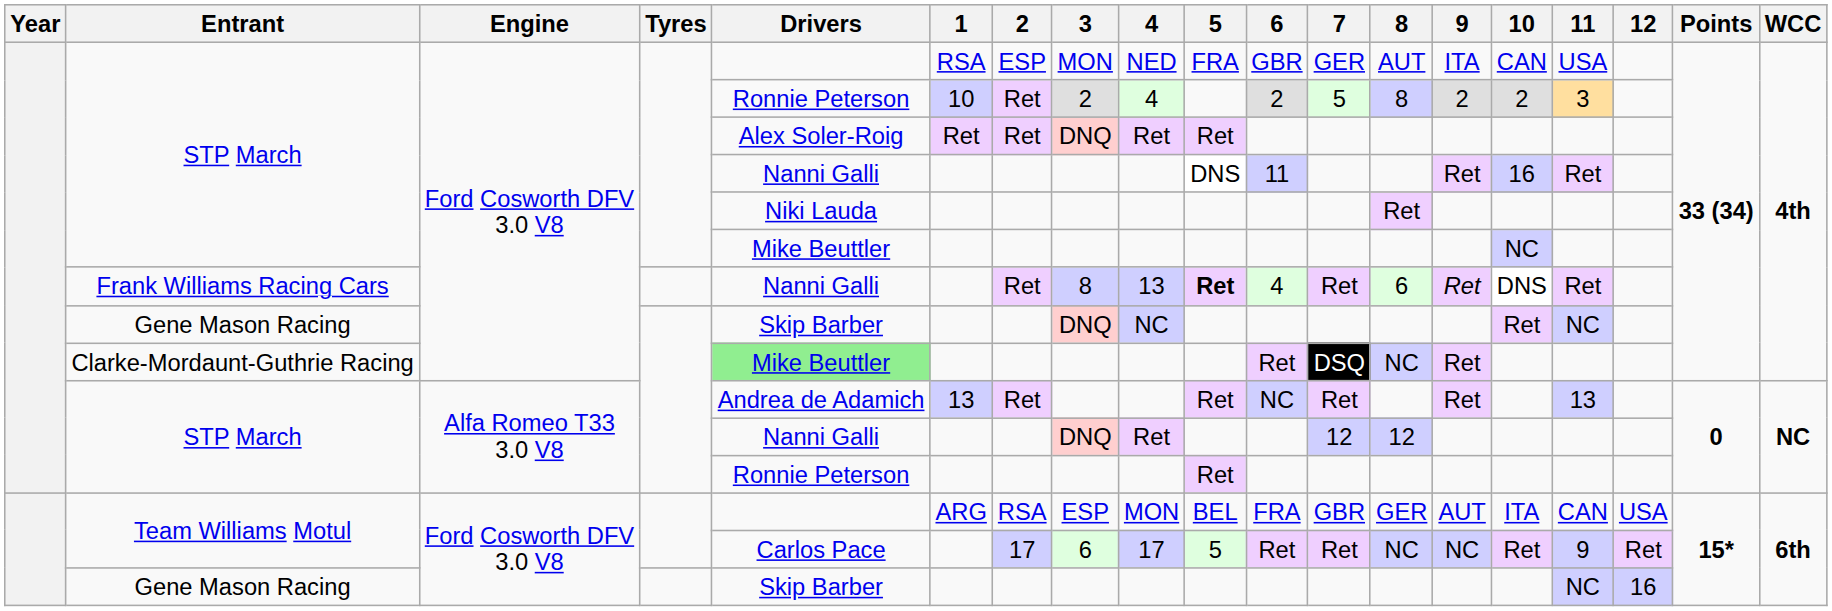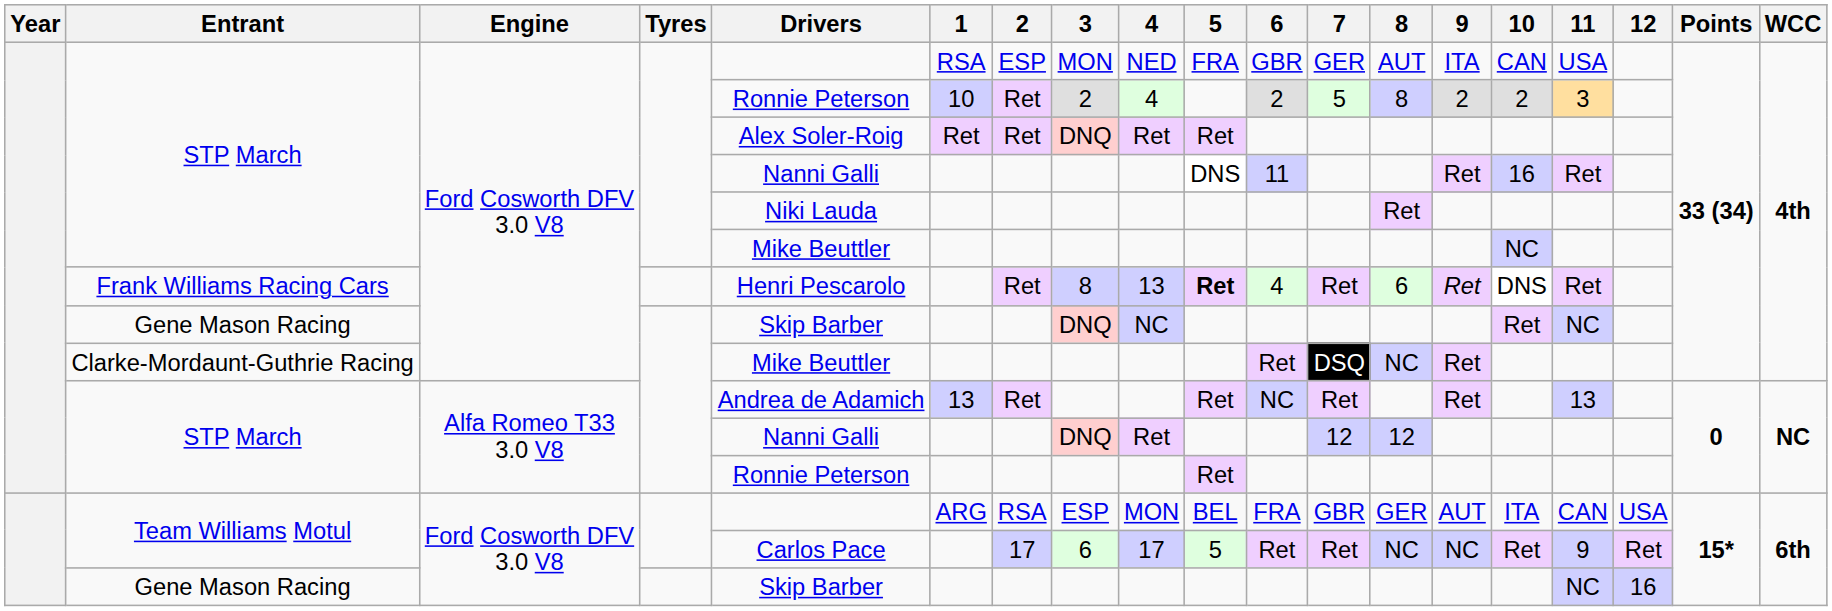 <table class="wikitable" style="text-align:center; font-size:95%">
 <tr>
 <th>Year</th>
 <th>Entrant</th>
 <th>Engine</th>
 <th>Tyres</th>
 <th>Drivers</th>
 <th>1</th>
 <th>2</th>
 <th>3</th>
 <th>4</th>
 <th>5</th>
 <th>6</th>
 <th>7</th>
 <th>8</th>
 <th>9</th>
 <th>10</th>
 <th>11</th>
 <th>12</th>
 <th>Points</th>
 <th>WCC</th>
 </tr>
 <tr>
 <th rowspan="12"></th>
 <td rowspan="6"><a href='#'>STP</a> <a href='#'>March</a></td>
 <td rowspan="9"><a href='#'>Ford</a> <a href='#'>Cosworth DFV</a> <br>3.0 <a href='#'>V8</a></td>
 <td rowspan="6"></td>
 <td></td>
 <td><a href='#'>RSA</a></td>
 <td><a href='#'>ESP</a></td>
 <td><a href='#'>MON</a></td>
 <td><a href='#'>NED</a></td>
 <td><a href='#'>FRA</a></td>
 <td><a href='#'>GBR</a></td>
 <td><a href='#'>GER</a></td>
 <td><a href='#'>AUT</a></td>
 <td><a href='#'>ITA</a></td>
 <td><a href='#'>CAN</a></td>
 <td><a href='#'>USA</a></td>
 <td></td>
 <td rowspan=9><strong>33 (34)</strong></td>
 <td rowspan=9><strong>4th</strong></td>
 </tr>
 <tr>
 <td><a href='#'>Ronnie Peterson</a></td>
 <td style="background:#cfcfff;">10</td>
 <td style="background:#efcfff;">Ret</td>
 <td style="background:#dfdfdf;">2</td>
 <td style="background:#dfffdf;">4</td>
 <td></td>
 <td style="background:#dfdfdf;">2</td>
 <td style="background:#dfffdf;">5</td>
 <td style="background:#cfcfff;">8</td>
 <td style="background:#dfdfdf;">2</td>
 <td style="background:#dfdfdf;">2</td>
 <td style="background:#ffdf9f;">3</td>
 <td></td>
 </tr>
 <tr>
 <td><a href='#'>Alex Soler-Roig</a></td>
 <td style="background:#efcfff;">Ret</td>
 <td style="background:#efcfff;">Ret</td>
 <td style="background:#FFCFCF;">DNQ</td>
 <td style="background:#efcfff;">Ret</td>
 <td style="background:#efcfff;">Ret</td>
 <td></td>
 <td></td>
 <td></td>
 <td></td>
 <td></td>
 <td></td>
 <td></td>
 </tr>
 <tr>
 <td><a href='#'>Nanni Galli</a></td>
 <td></td>
 <td></td>
 <td></td>
 <td></td>
 <td style="background:#ffffff;">DNS</td>
 <td style="background:#cfcfff;">11</td>
 <td></td>
 <td></td>
 <td style="background:#efcfff;">Ret</td>
 <td style="background:#cfcfff;">16</td>
 <td style="background:#efcfff;">Ret</td>
 <td></td>
 </tr>
 <tr>
 <td><a href='#'>Niki Lauda</a></td>
 <td></td>
 <td></td>
 <td></td>
 <td></td>
 <td></td>
 <td></td>
 <td></td>
 <td style="background:#efcfff;">Ret</td>
 <td></td>
 <td></td>
 <td></td>
 <td></td>
 </tr>
 <tr>
 <td><a href='#'>Mike Beuttler</a></td>
 <td></td>
 <td></td>
 <td></td>
 <td></td>
 <td></td>
 <td></td>
 <td></td>
 <td></td>
 <td></td>
 <td style="background:#cfcfff;">NC</td>
 <td></td>
 <td></td>
 </tr>
 <tr>
 <td><a href='#'>Frank Williams Racing Cars</a></td>
 <td></td>
-<td><a href='#'>Nanni Galli</a></td>
+<td><a href='#'>Henri Pescarolo</a></td>
 <td></td>
 <td style="background:#efcfff;">Ret</td>
 <td style="background:#cfcfff;">8</td>
 <td style="background:#cfcfff;">13</td>
 <td style="background:#efcfff;"><strong>Ret</strong></td>
 <td style="background:#dfffdf;">4</td>
 <td style="background:#efcfff;">Ret</td>
 <td style="background:#dfffdf;">6</td>
 <td style="background:#efcfff;"><em>Ret</em></td>
 <td style="background:#ffffff;">DNS</td>
 <td style="background:#efcfff;">Ret</td>
 <td></td>
 </tr>
 <tr>
 <td>Gene Mason Racing</td>
 <td rowspan="5"></td>
 <td><a href='#'>Skip Barber</a></td>
 <td></td>
 <td></td>
 <td style="background:#FFCFCF;">DNQ</td>
 <td style="background:#cfcfff;">NC</td>
 <td></td>
 <td></td>
 <td></td>
 <td></td>
 <td></td>
 <td style="background:#efcfff;">Ret</td>
 <td style="background:#cfcfff;">NC</td>
 <td></td>
 </tr>
 <tr>
 <td>Clarke-Mordaunt-Guthrie Racing</td>
-<td style="background: lightgreen;"><a href='#'>Mike Beuttler</a></td>
+<td><a href='#'>Mike Beuttler</a></td>
 <td></td>
 <td></td>
 <td></td>
 <td></td>
 <td></td>
 <td style="background:#efcfff;">Ret</td>
 <td style="background:#000000; color:#ffffff;">DSQ</td>
 <td style="background:#cfcfff;">NC</td>
 <td style="background:#efcfff;">Ret</td>
 <td></td>
 <td></td>
 <td></td>
 </tr>
 <tr>
 <td rowspan="3"><a href='#'>STP</a> <a href='#'>March</a></td>
 <td rowspan="3"><a href='#'>Alfa Romeo T33</a> <br>3.0 <a href='#'>V8</a></td>
 <td><a href='#'>Andrea de Adamich</a></td>
 <td style="background:#cfcfff;">13</td>
 <td style="background:#efcfff;">Ret</td>
 <td></td>
 <td></td>
 <td style="background:#efcfff;">Ret</td>
 <td style="background:#cfcfff;">NC</td>
 <td style="background:#efcfff;">Ret</td>
 <td></td>
 <td style="background:#efcfff;">Ret</td>
 <td></td>
 <td style="background:#cfcfff;">13</td>
 <td></td>
 <td rowspan=3><strong>0</strong></td>
 <td rowspan=3><strong>NC</strong></td>
 </tr>
 <tr>
 <td><a href='#'>Nanni Galli</a></td>
 <td></td>
 <td></td>
 <td style="background:#FFCFCF;">DNQ</td>
 <td style="background:#efcfff;">Ret</td>
 <td></td>
 <td></td>
 <td style="background:#cfcfff;">12</td>
 <td style="background:#cfcfff;">12</td>
 <td></td>
 <td></td>
 <td></td>
 <td></td>
 </tr>
 <tr>
 <td><a href='#'>Ronnie Peterson</a></td>
 <td></td>
 <td></td>
 <td></td>
 <td></td>
 <td style="background:#efcfff;">Ret</td>
 <td></td>
 <td></td>
 <td></td>
 <td></td>
 <td></td>
 <td></td>
 <td></td>
 </tr>
 <tr>
 <th rowspan="3"></th>
 <td rowspan="2"><a href='#'>Team Williams</a> <a href='#'>Motul</a></td>
 <td rowspan="3"><a href='#'>Ford</a> <a href='#'>Cosworth DFV</a> <br>3.0 <a href='#'>V8</a></td>
 <td rowspan="2"></td>
 <td></td>
 <td><a href='#'>ARG</a></td>
 <td><a href='#'>RSA</a></td>
 <td><a href='#'>ESP</a></td>
 <td><a href='#'>MON</a></td>
 <td><a href='#'>BEL</a></td>
 <td><a href='#'>FRA</a></td>
 <td><a href='#'>GBR</a></td>
 <td><a href='#'>GER</a></td>
 <td><a href='#'>AUT</a></td>
 <td><a href='#'>ITA</a></td>
 <td><a href='#'>CAN</a></td>
 <td><a href='#'>USA</a></td>
 <td rowspan=3><strong>15*</strong></td>
 <td rowspan=3><strong>6th</strong></td>
 </tr>
 <tr>
 <td><a href='#'>Carlos Pace</a></td>
 <td></td>
 <td style="background:#cfcfff;">17</td>
 <td style="background:#dfffdf;">6</td>
 <td style="background:#cfcfff;">17</td>
 <td style="background:#dfffdf;">5</td>
 <td style="background:#efcfff;">Ret</td>
 <td style="background:#efcfff;">Ret</td>
 <td style="background:#cfcfff;">NC</td>
 <td style="background:#cfcfff;">NC</td>
 <td style="background:#efcfff;">Ret</td>
 <td style="background:#cfcfff;">9</td>
 <td style="background:#efcfff;">Ret</td>
 </tr>
 <tr>
 <td>Gene Mason Racing</td>
 <td></td>
 <td><a href='#'>Skip Barber</a></td>
 <td></td>
 <td></td>
 <td></td>
 <td></td>
 <td></td>
 <td></td>
 <td></td>
 <td></td>
 <td></td>
 <td></td>
 <td style="background:#cfcfff;">NC</td>
 <td style="background:#cfcfff;">16</td>
 </tr>
 </table>
